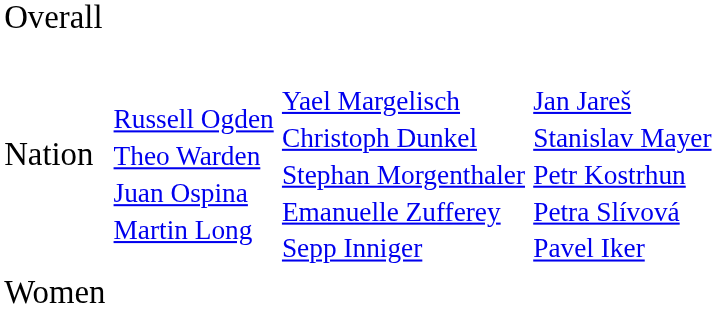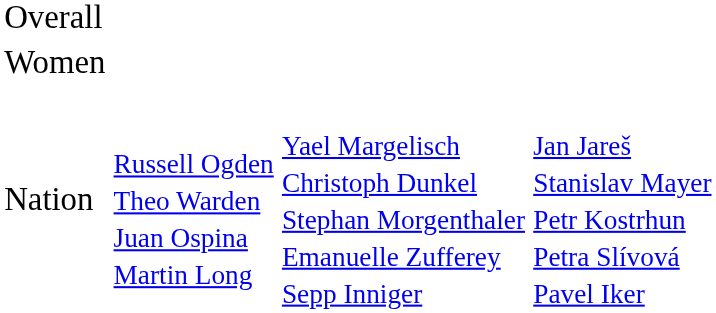 <table>
 <tr>
 <td>Overall</td>
+<td></td>
+<td></td>
+<td></td>
+</tr>
+<tr>
+<td>Women</td>
 <td></td>
 <td></td>
 <td></td>
 </tr>
 <tr>
 <td>Nation</td>
 <td><br><small><a href='#'>Russell Ogden</a><br><a href='#'>Theo Warden</a><br><a href='#'>Juan Ospina</a><br><a href='#'>Martin Long</a></small></td>
 <td><br><small><a href='#'>Yael Margelisch</a><br><a href='#'>Christoph Dunkel</a><br><a href='#'>Stephan Morgenthaler</a><br><a href='#'>Emanuelle Zufferey</a><br><a href='#'>Sepp Inniger</a></small></td>
 <td><br><small><a href='#'>Jan Jareš</a><br><a href='#'>Stanislav Mayer</a><br><a href='#'>Petr Kostrhun</a><br><a href='#'>Petra Slívová</a><br><a href='#'>Pavel Iker</a></small></td>
 </tr>
-<tr>
-<td>Women</td>
-<td></td>
-<td></td>
-<td></td>
-</tr>
 </table>
